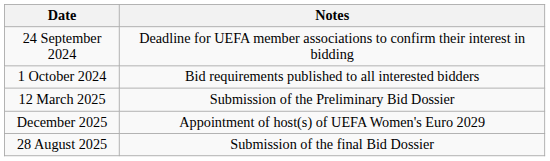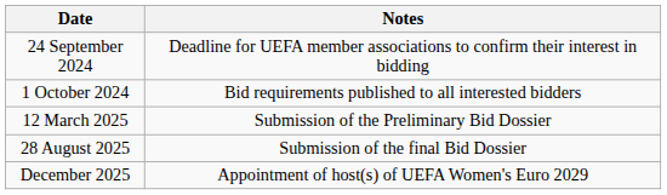 <table class="wikitable" style="text-align: center;">
 <tr>
 <th>Date</th>
 <th>Notes</th>
 </tr>
 <tr>
 <td>24 September 2024</td>
 <td>Deadline for UEFA member associations to confirm their interest in bidding</td>
 </tr>
 <tr>
 <td>1 October 2024</td>
 <td>Bid requirements published to all interested bidders</td>
 </tr>
 <tr>
 <td>12 March 2025</td>
 <td>Submission of the Preliminary Bid Dossier</td>
 </tr>
 <tr>
+<td>28 August 2025</td>
+<td>Submission of the final Bid Dossier</td>
+</tr>
+<tr>
 <td>December 2025</td>
 <td>Appointment of host(s) of UEFA Women's Euro 2029</td>
 </tr>
-<tr>
-<td>28 August 2025</td>
-<td>Submission of the final Bid Dossier</td>
-</tr>
 </table>
